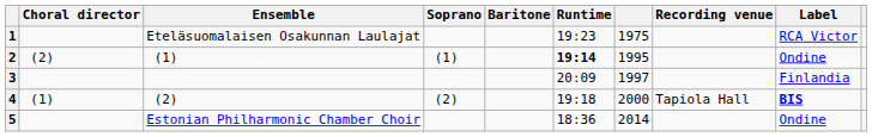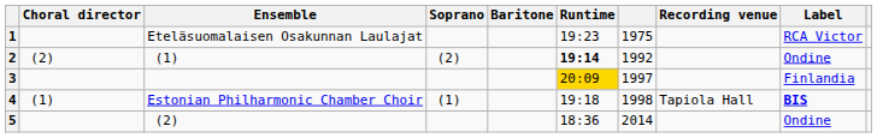 <table class="wikitable" style="margin-right:0; font-size:95%">
 <tr>
 <th scope="col"></th>
 <th scope=col>Choral director</th>
 <th scope=col>Ensemble</th>
 <th scope=col>Soprano</th>
 <th scope=col>Baritone</th>
 <th scope=col>Runtime</th>
 <th scope=col></th>
 <th scope=col>Recording venue</th>
 <th scope=col>Label</th>
 <th scope=col class="unsortable"></th>
 </tr>
 <tr>
 <th scope="row">1</th>
 <td></td>
 <td>Eteläsuomalaisen Osakunnan Laulajat</td>
 <td></td>
 <td></td>
 <td>19:23</td>
 <td>1975</td>
 <td></td>
 <td><a href='#'>RCA Victor</a></td>
 <td></td>
 </tr>
 <tr>
 <th scope="row">2</th>
 <td> (2)</td>
 <td> (1)</td>
-<td> (1)</td>
+<td> (2)</td>
 <td></td>
 <td><strong>19:14</strong></td>
-<td>1995</td>
+<td>1992</td>
 <td></td>
 <td><a href='#'>Ondine</a></td>
 <td></td>
 </tr>
 <tr>
 <th scope="row">3</th>
 <td></td>
 <td></td>
 <td></td>
 <td></td>
-<td>20:09</td>
+<td style="background: gold;">20:09</td>
 <td>1997</td>
 <td></td>
 <td><a href='#'>Finlandia</a></td>
 <td></td>
 </tr>
 <tr>
 <th scope="row">4</th>
 <td> (1)</td>
-<td> (2)</td>
-<td> (2)</td>
+<td><a href='#'>Estonian Philharmonic Chamber Choir</a></td>
+<td> (1)</td>
 <td></td>
 <td>19:18</td>
-<td>2000</td>
+<td>1998</td>
 <td>Tapiola Hall</td>
 <td><strong><a href='#'>BIS</a></strong></td>
 <td></td>
 </tr>
 <tr>
 <th scope="row">5</th>
 <td></td>
-<td><a href='#'>Estonian Philharmonic Chamber Choir</a></td>
+<td> (2)</td>
 <td></td>
 <td></td>
 <td>18:36</td>
 <td>2014</td>
 <td></td>
 <td><a href='#'>Ondine</a></td>
 <td></td>
 </tr>
 </table>
